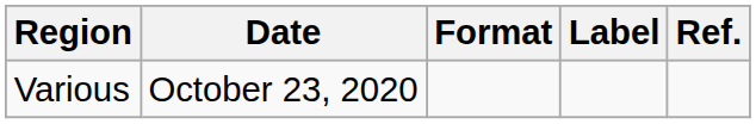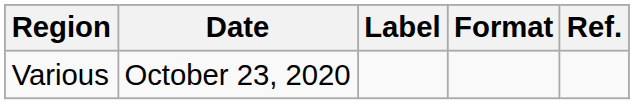 <table class="wikitable plainrowheaders">
 <tr>
 <th scope="col">Region</th>
 <th scope="col">Date</th>
+<th scope="col">Label</th>
 <th scope="col">Format</th>
-<th scope="col">Label</th>
 <th scope="col">Ref.</th>
 </tr>
 <tr>
 <td>Various</td>
 <td>October 23, 2020</td>
 <td></td>
 <td></td>
 <td></td>
 </tr>
 </table>
